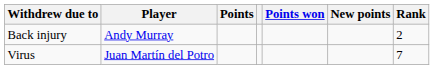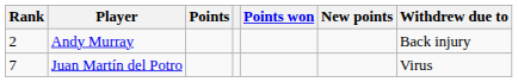 <table class="wikitable sortable" style="margin:1em auto;">
 <tr>
-<th>Withdrew due to</th>
+<th>Rank</th>
 <th>Player</th>
 <th>Points</th>
 <th></th>
 <th><a href='#'>Points won</a></th>
 <th>New points</th>
-<th>Rank</th>
+<th>Withdrew due to</th>
 </tr>
 <tr>
-<td>Back injury</td>
+<td>2</td>
 <td> <a href='#'>Andy Murray</a></td>
 <td></td>
 <td></td>
 <td></td>
 <td></td>
-<td>2</td>
+<td>Back injury</td>
 </tr>
 <tr>
-<td>Virus</td>
+<td>7</td>
 <td> <a href='#'>Juan Martín del Potro</a></td>
 <td></td>
 <td></td>
 <td></td>
 <td></td>
-<td>7</td>
+<td>Virus</td>
 </tr>
 </table>
